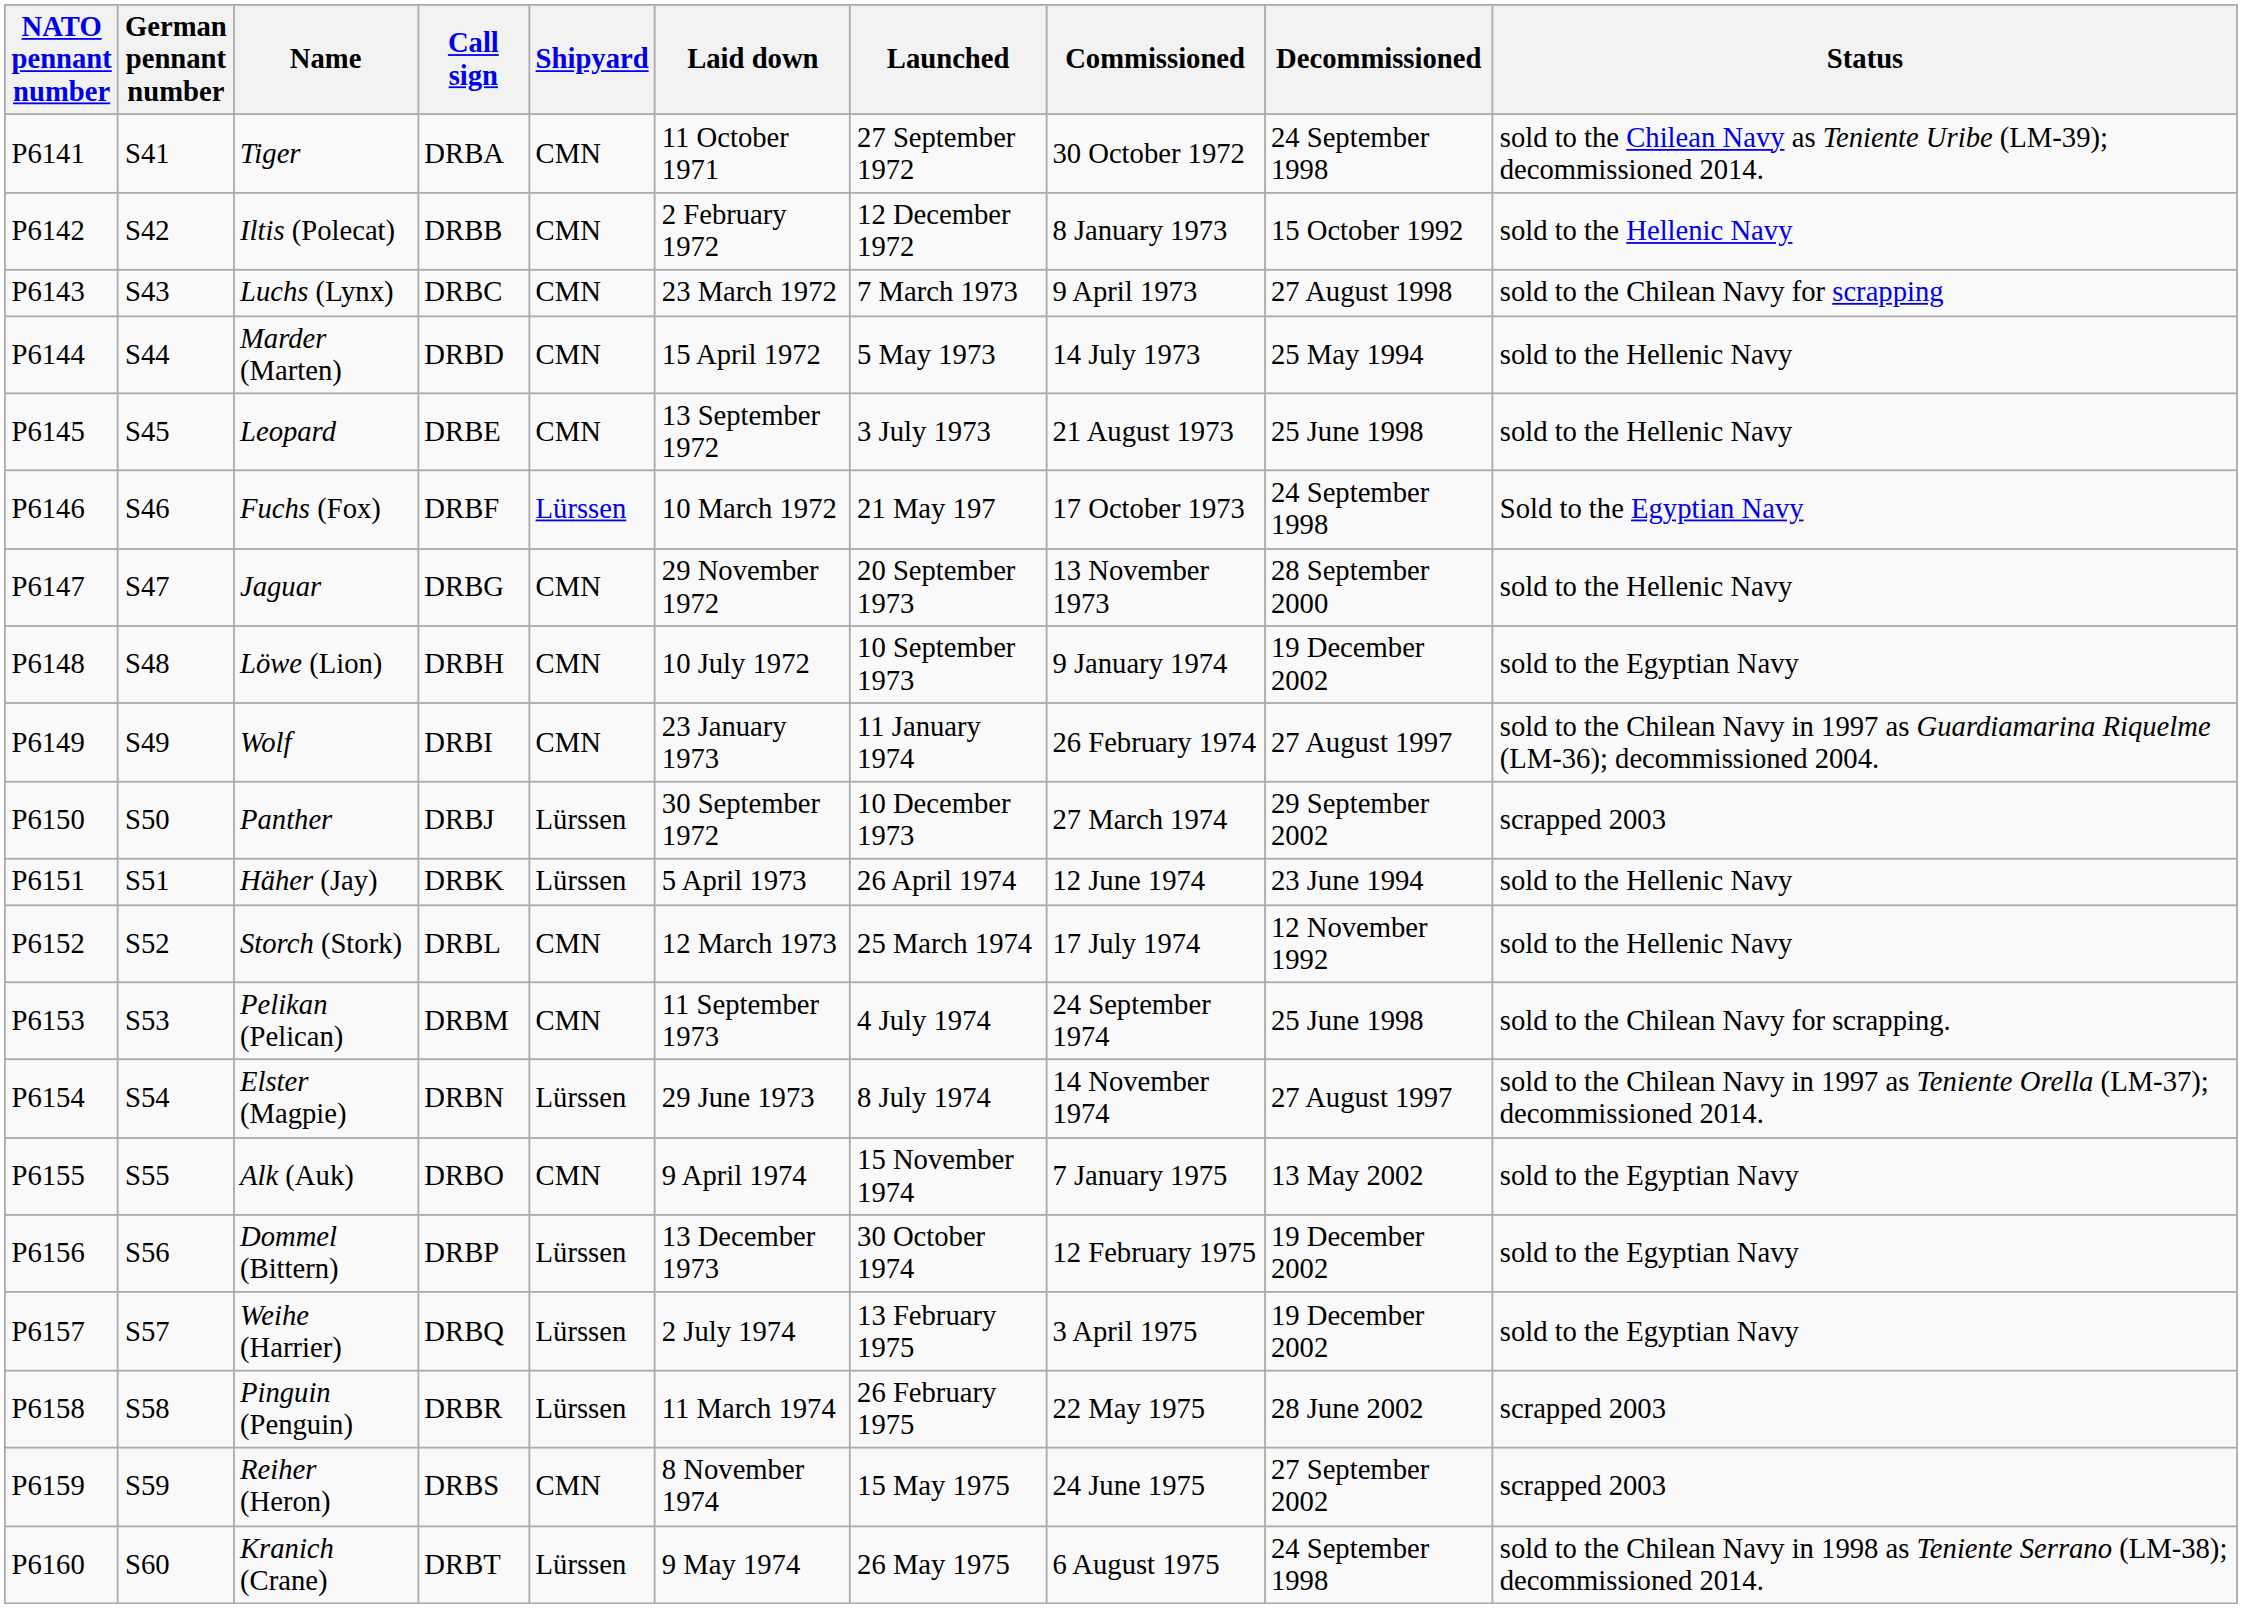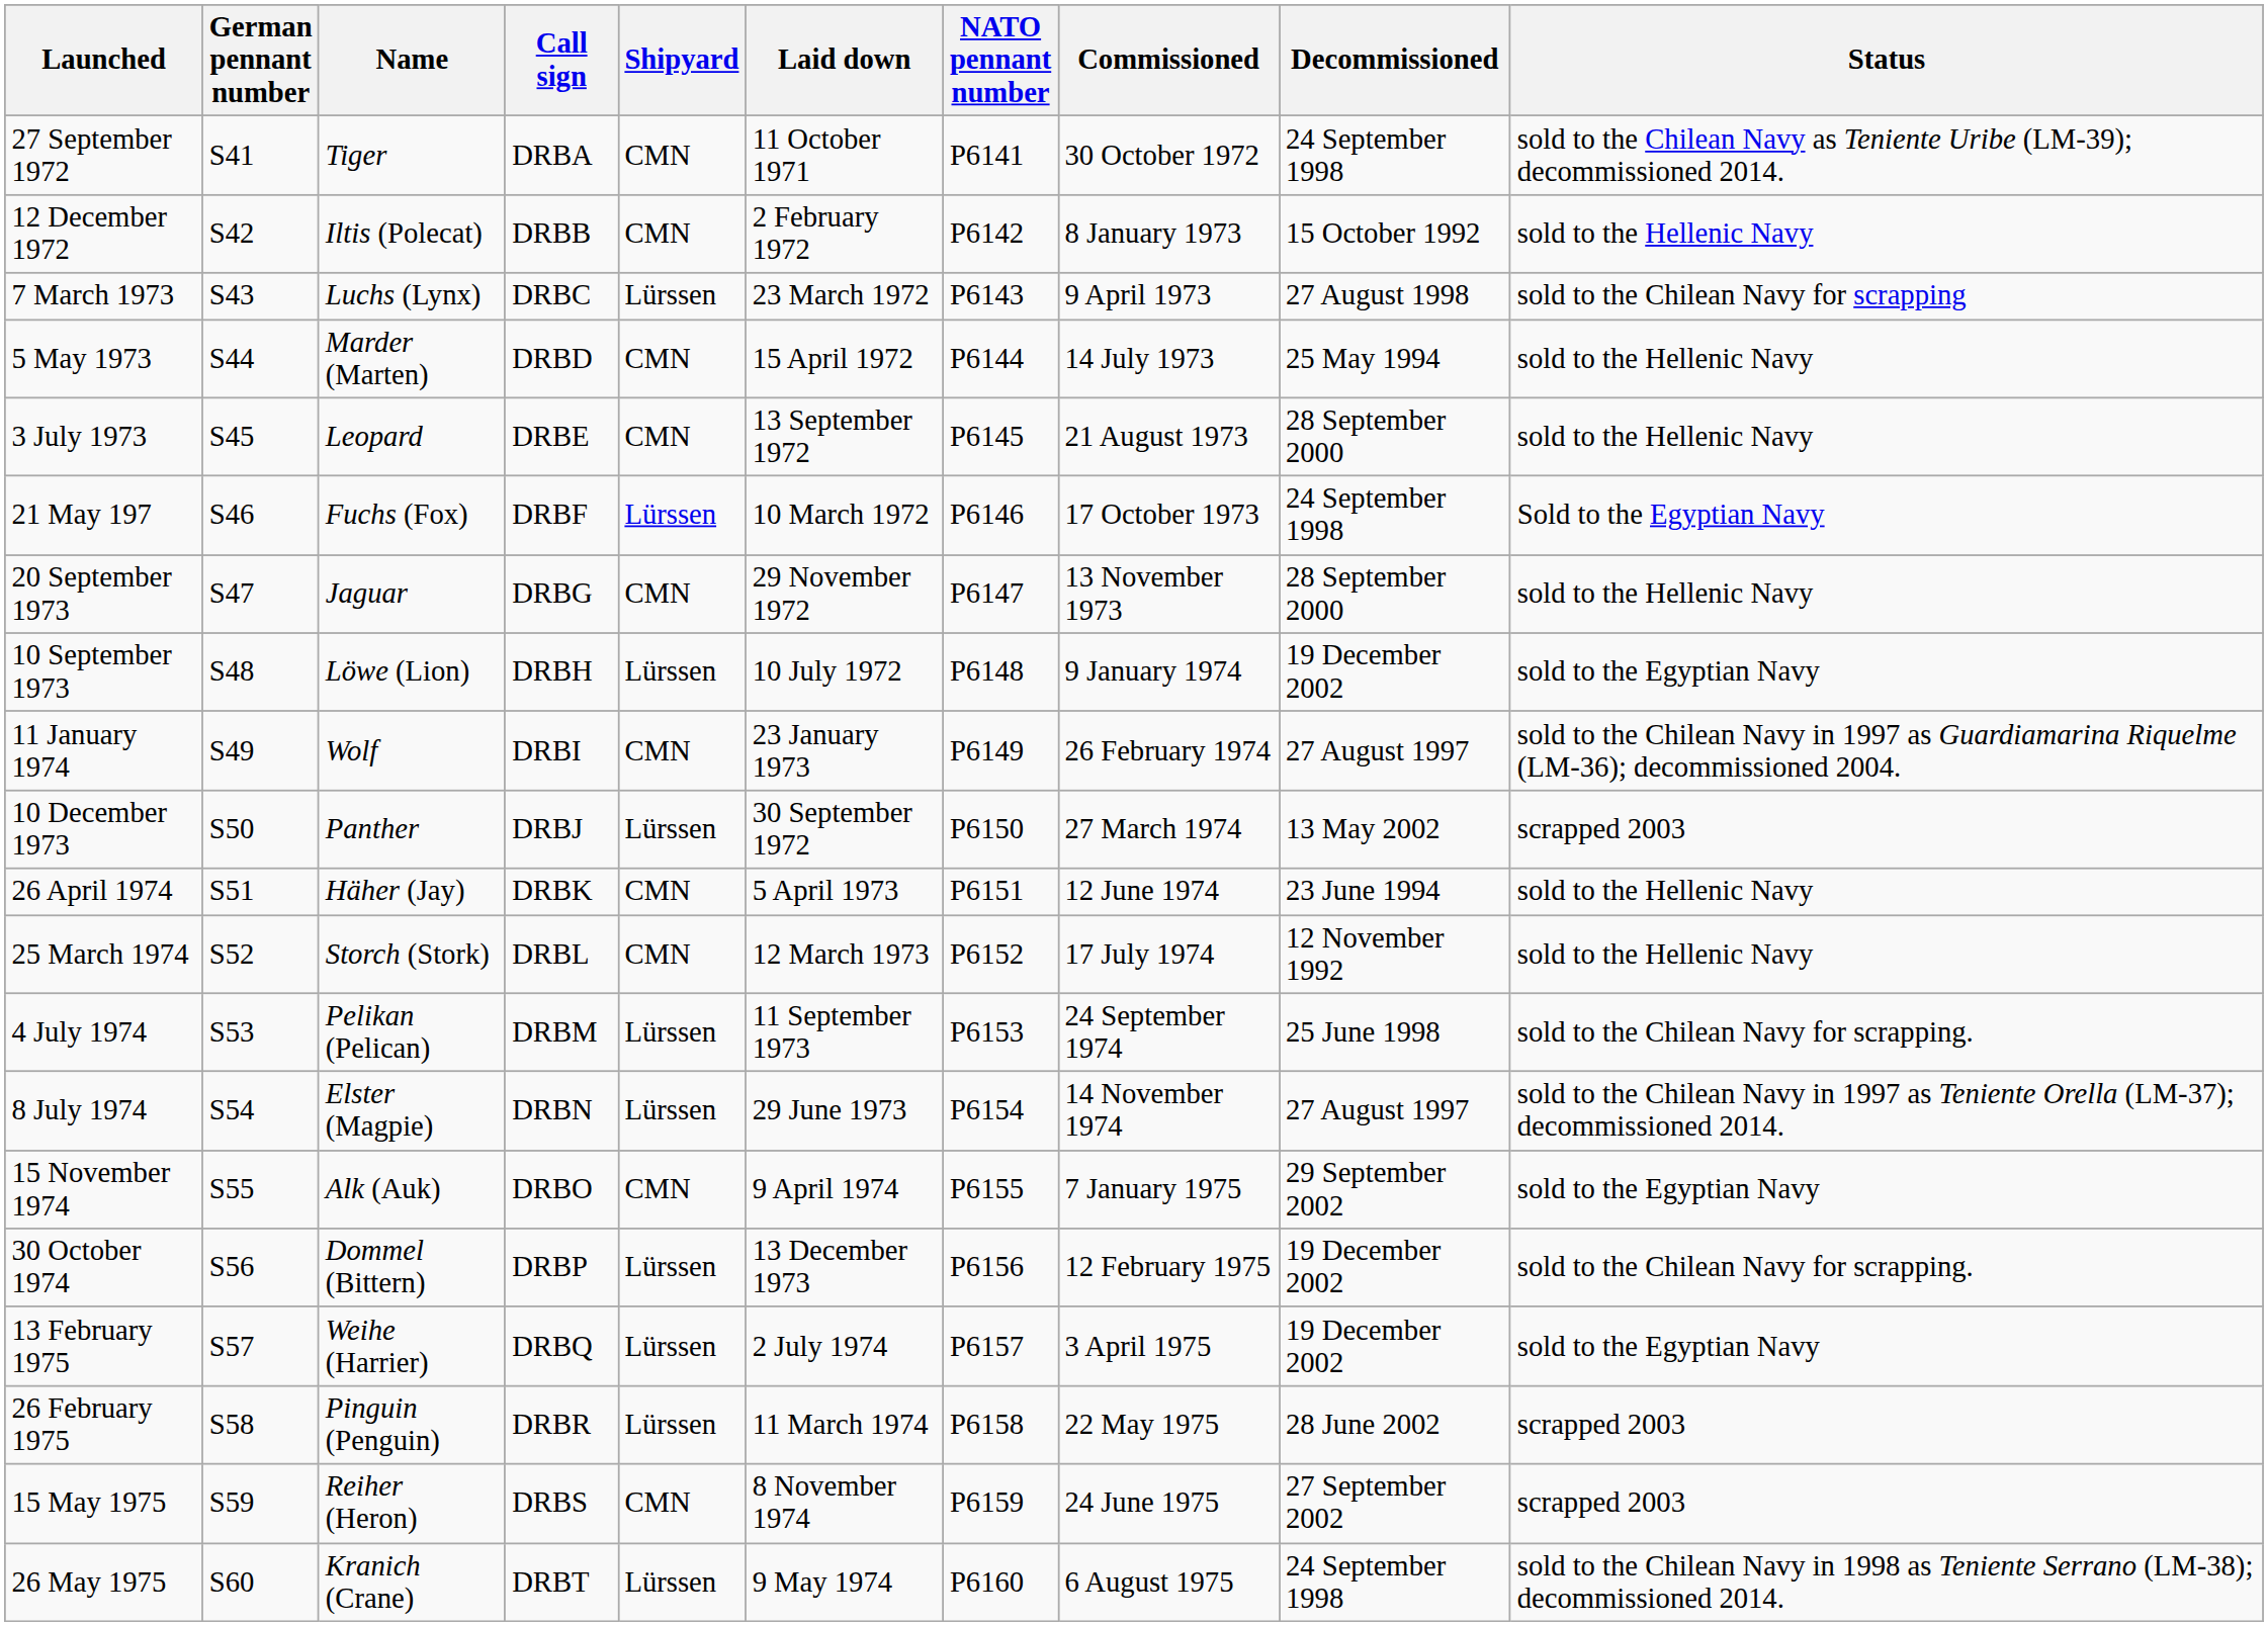 <table class="wikitable">
 <tr>
-<th><a href='#'>NATO</a><br><a href='#'>pennant<br>number</a></th>
+<th>Launched</th>
 <th>German<br>pennant<br>number</th>
 <th>Name</th>
 <th><a href='#'>Call sign</a></th>
 <th><a href='#'>Shipyard</a></th>
 <th>Laid down</th>
-<th>Launched</th>
+<th><a href='#'>NATO</a><br><a href='#'>pennant<br>number</a></th>
 <th>Commissioned</th>
 <th>Decommissioned</th>
 <th>Status</th>
 </tr>
 <tr>
-<td>P6141</td>
+<td>27 September 1972</td>
 <td>S41</td>
 <td><em>Tiger</em></td>
 <td>DRBA</td>
 <td>CMN</td>
 <td>11 October 1971</td>
-<td>27 September 1972</td>
+<td>P6141</td>
 <td>30 October 1972</td>
 <td>24 September 1998</td>
 <td>sold to the <a href='#'>Chilean Navy</a> as <em>Teniente Uribe</em> (LM-39); decommissioned 2014.</td>
 </tr>
 <tr>
-<td>P6142</td>
+<td>12 December 1972</td>
 <td>S42</td>
 <td><em>Iltis</em> (Polecat)</td>
 <td>DRBB</td>
 <td>CMN</td>
 <td>2 February 1972</td>
-<td>12 December 1972</td>
+<td>P6142</td>
 <td>8 January 1973</td>
 <td>15 October 1992</td>
 <td>sold to the <a href='#'>Hellenic Navy</a></td>
 </tr>
 <tr>
-<td>P6143</td>
+<td>7 March 1973</td>
 <td>S43</td>
 <td><em>Luchs</em> (Lynx)</td>
 <td>DRBC</td>
-<td>CMN</td>
+<td>Lürssen</td>
 <td>23 March 1972</td>
-<td>7 March 1973</td>
+<td>P6143</td>
 <td>9 April 1973</td>
 <td>27 August 1998</td>
 <td>sold to the Chilean Navy for <a href='#'>scrapping</a></td>
 </tr>
 <tr>
-<td>P6144</td>
+<td>5 May 1973</td>
 <td>S44</td>
 <td><em>Marder</em> (Marten)</td>
 <td>DRBD</td>
 <td>CMN</td>
 <td>15 April 1972</td>
-<td>5 May 1973</td>
+<td>P6144</td>
 <td>14 July 1973</td>
 <td>25 May 1994</td>
 <td>sold to the Hellenic Navy</td>
 </tr>
 <tr>
-<td>P6145</td>
+<td>3 July 1973</td>
 <td>S45</td>
 <td><em>Leopard</em></td>
 <td>DRBE</td>
 <td>CMN</td>
 <td>13 September 1972</td>
-<td>3 July 1973</td>
+<td>P6145</td>
 <td>21 August 1973</td>
-<td>25 June 1998</td>
+<td>28 September 2000</td>
 <td>sold to the Hellenic Navy</td>
 </tr>
 <tr>
-<td>P6146</td>
+<td>21 May 197</td>
 <td>S46</td>
 <td><em>Fuchs</em> (Fox)</td>
 <td>DRBF</td>
 <td><a href='#'>Lürssen</a></td>
 <td>10 March 1972</td>
-<td>21 May 197</td>
+<td>P6146</td>
 <td>17 October 1973</td>
 <td>24 September 1998</td>
 <td>Sold to the <a href='#'>Egyptian Navy</a></td>
 </tr>
 <tr>
-<td>P6147</td>
+<td>20 September 1973</td>
 <td>S47</td>
 <td><em>Jaguar</em></td>
 <td>DRBG</td>
 <td>CMN</td>
 <td>29 November 1972</td>
-<td>20 September 1973</td>
+<td>P6147</td>
 <td>13 November 1973</td>
 <td>28 September 2000</td>
 <td>sold to the Hellenic Navy</td>
 </tr>
 <tr>
-<td>P6148</td>
+<td>10 September 1973</td>
 <td>S48</td>
 <td><em>Löwe</em> (Lion)</td>
 <td>DRBH</td>
-<td>CMN</td>
+<td>Lürssen</td>
 <td>10 July 1972</td>
-<td>10 September 1973</td>
+<td>P6148</td>
 <td>9 January 1974</td>
 <td>19 December 2002</td>
 <td>sold to the Egyptian Navy</td>
 </tr>
 <tr>
-<td>P6149</td>
+<td>11 January 1974</td>
 <td>S49</td>
 <td><em>Wolf</em></td>
 <td>DRBI</td>
 <td>CMN</td>
 <td>23 January 1973</td>
-<td>11 January 1974</td>
+<td>P6149</td>
 <td>26 February 1974</td>
 <td>27 August 1997</td>
 <td>sold to the Chilean Navy in 1997 as <em>Guardiamarina Riquelme</em> (LM-36); decommissioned 2004.</td>
 </tr>
 <tr>
-<td>P6150</td>
+<td>10 December 1973</td>
 <td>S50</td>
 <td><em>Panther</em></td>
 <td>DRBJ</td>
 <td>Lürssen</td>
 <td>30 September 1972</td>
-<td>10 December 1973</td>
+<td>P6150</td>
 <td>27 March 1974</td>
-<td>29 September 2002</td>
+<td>13 May 2002</td>
 <td>scrapped 2003</td>
 </tr>
 <tr>
-<td>P6151</td>
+<td>26 April 1974</td>
 <td>S51</td>
 <td><em>Häher</em> (Jay)</td>
 <td>DRBK</td>
-<td>Lürssen</td>
+<td>CMN</td>
 <td>5 April 1973</td>
-<td>26 April 1974</td>
+<td>P6151</td>
 <td>12 June 1974</td>
 <td>23 June 1994</td>
 <td>sold to the Hellenic Navy</td>
 </tr>
 <tr>
-<td>P6152</td>
+<td>25 March 1974</td>
 <td>S52</td>
 <td><em>Storch</em> (Stork)</td>
 <td>DRBL</td>
 <td>CMN</td>
 <td>12 March 1973</td>
-<td>25 March 1974</td>
+<td>P6152</td>
 <td>17 July 1974</td>
 <td>12 November 1992</td>
 <td>sold to the Hellenic Navy</td>
 </tr>
 <tr>
-<td>P6153</td>
+<td>4 July 1974</td>
 <td>S53</td>
 <td><em>Pelikan</em> (Pelican)</td>
 <td>DRBM</td>
-<td>CMN</td>
+<td>Lürssen</td>
 <td>11 September 1973</td>
-<td>4 July 1974</td>
+<td>P6153</td>
 <td>24 September 1974</td>
 <td>25 June 1998</td>
 <td>sold to the Chilean Navy for scrapping.</td>
 </tr>
 <tr>
-<td>P6154</td>
+<td>8 July 1974</td>
 <td>S54</td>
 <td><em>Elster</em> (Magpie)</td>
 <td>DRBN</td>
 <td>Lürssen</td>
 <td>29 June 1973</td>
-<td>8 July 1974</td>
+<td>P6154</td>
 <td>14 November 1974</td>
 <td>27 August 1997</td>
 <td>sold to the Chilean Navy in 1997 as <em>Teniente Orella</em> (LM-37); decommissioned 2014.</td>
 </tr>
 <tr>
-<td>P6155</td>
+<td>15 November 1974</td>
 <td>S55</td>
 <td><em>Alk</em> (Auk)</td>
 <td>DRBO</td>
 <td>CMN</td>
 <td>9 April 1974</td>
-<td>15 November 1974</td>
+<td>P6155</td>
 <td>7 January 1975</td>
-<td>13 May 2002</td>
+<td>29 September 2002</td>
 <td>sold to the Egyptian Navy</td>
 </tr>
 <tr>
-<td>P6156</td>
+<td>30 October 1974</td>
 <td>S56</td>
 <td><em>Dommel</em> (Bittern)</td>
 <td>DRBP</td>
 <td>Lürssen</td>
 <td>13 December 1973</td>
-<td>30 October 1974</td>
+<td>P6156</td>
 <td>12 February 1975</td>
 <td>19 December 2002</td>
-<td>sold to the Egyptian Navy</td>
+<td>sold to the Chilean Navy for scrapping.</td>
 </tr>
 <tr>
-<td>P6157</td>
+<td>13 February 1975</td>
 <td>S57</td>
 <td><em>Weihe</em> (Harrier)</td>
 <td>DRBQ</td>
 <td>Lürssen</td>
 <td>2 July 1974</td>
-<td>13 February 1975</td>
+<td>P6157</td>
 <td>3 April 1975</td>
 <td>19 December 2002</td>
 <td>sold to the Egyptian Navy</td>
 </tr>
 <tr>
-<td>P6158</td>
+<td>26 February 1975</td>
 <td>S58</td>
 <td><em>Pinguin</em> (Penguin)</td>
 <td>DRBR</td>
 <td>Lürssen</td>
 <td>11 March 1974</td>
-<td>26 February 1975</td>
+<td>P6158</td>
 <td>22 May 1975</td>
 <td>28 June 2002</td>
 <td>scrapped 2003</td>
 </tr>
 <tr>
-<td>P6159</td>
+<td>15 May 1975</td>
 <td>S59</td>
 <td><em>Reiher</em> (Heron)</td>
 <td>DRBS</td>
 <td>CMN</td>
 <td>8 November 1974</td>
-<td>15 May 1975</td>
+<td>P6159</td>
 <td>24 June 1975</td>
 <td>27 September 2002</td>
 <td>scrapped 2003</td>
 </tr>
 <tr>
-<td>P6160</td>
+<td>26 May 1975</td>
 <td>S60</td>
 <td><em>Kranich</em> (Crane)</td>
 <td>DRBT</td>
 <td>Lürssen</td>
 <td>9 May 1974</td>
-<td>26 May 1975</td>
+<td>P6160</td>
 <td>6 August 1975</td>
 <td>24 September 1998</td>
 <td>sold to the Chilean Navy in 1998 as <em>Teniente Serrano</em> (LM-38); decommissioned 2014.</td>
 </tr>
 </table>
